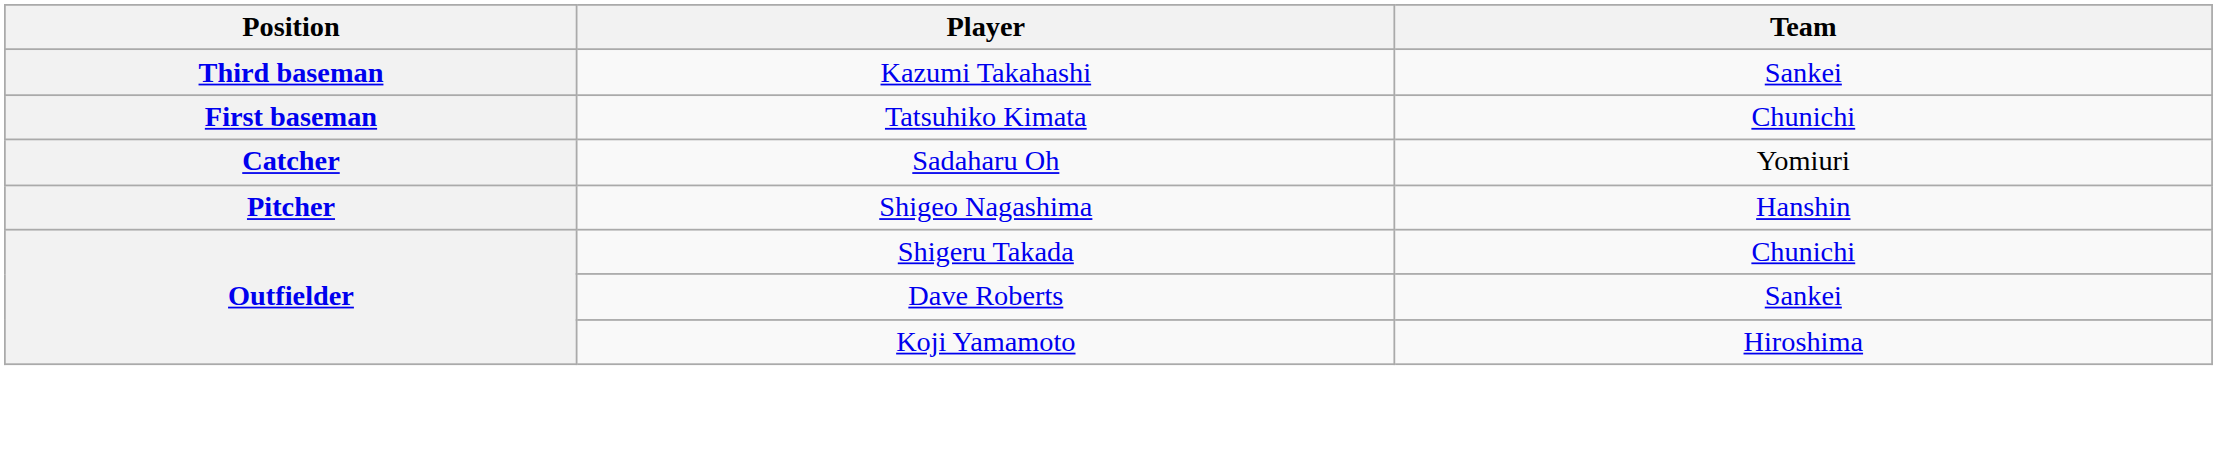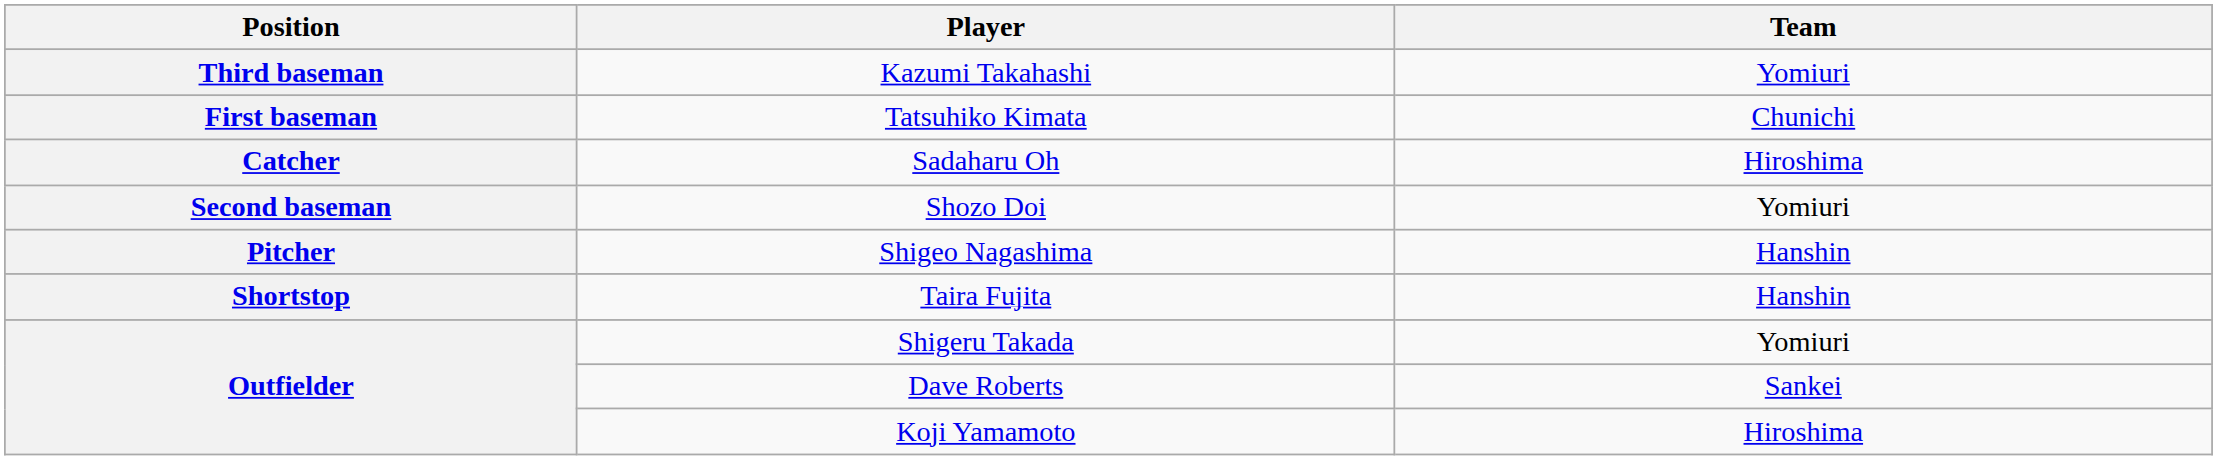 <table class="wikitable" style="text-align:center;">
 <tr>
 <th scope="col" width="7%">Position</th>
 <th scope="col" width="10%">Player</th>
 <th scope="col" width="10%">Team</th>
 </tr>
 <tr>
 <th scope="row" style="text-align:center;"><a href='#'>Third baseman</a></th>
 <td><a href='#'>Kazumi Takahashi</a></td>
-<td><a href='#'>Sankei</a></td>
+<td><a href='#'>Yomiuri</a></td>
 </tr>
 <tr>
 <th scope="row" style="text-align:center;"><a href='#'>First baseman</a></th>
 <td><a href='#'>Tatsuhiko Kimata</a></td>
 <td><a href='#'>Chunichi</a></td>
 </tr>
 <tr>
 <th scope="row" style="text-align:center;"><a href='#'>Catcher</a></th>
 <td><a href='#'>Sadaharu Oh</a></td>
+<td><a href='#'>Hiroshima</a></td>
+</tr>
+<tr>
+<th scope="row" style="text-align:center;"><a href='#'>Second baseman</a></th>
+<td><a href='#'>Shozo Doi</a></td>
 <td>Yomiuri</td>
 </tr>
 <tr>
 <th scope="row" style="text-align:center;"><a href='#'>Pitcher</a></th>
 <td><a href='#'>Shigeo Nagashima</a></td>
 <td><a href='#'>Hanshin</a></td>
 </tr>
 <tr>
+<th scope="row" style="text-align:center;"><a href='#'>Shortstop</a></th>
+<td><a href='#'>Taira Fujita</a></td>
+<td><a href='#'>Hanshin</a></td>
+</tr>
+<tr>
 <th scope="row" style="text-align:center;" rowspan=3><a href='#'>Outfielder</a></th>
 <td><a href='#'>Shigeru Takada</a></td>
-<td><a href='#'>Chunichi</a></td>
+<td>Yomiuri</td>
 </tr>
 <tr>
 <td><a href='#'>Dave Roberts</a></td>
 <td><a href='#'>Sankei</a></td>
 </tr>
 <tr>
 <td><a href='#'>Koji Yamamoto</a></td>
 <td><a href='#'>Hiroshima</a></td>
 </tr>
 </table>
